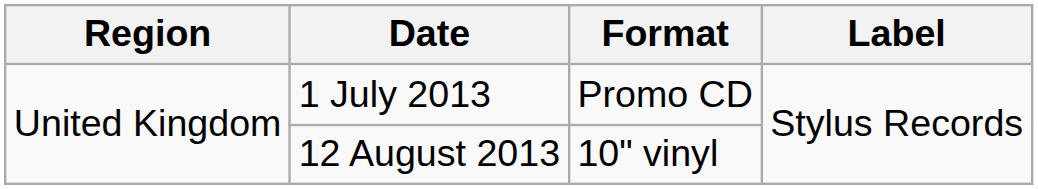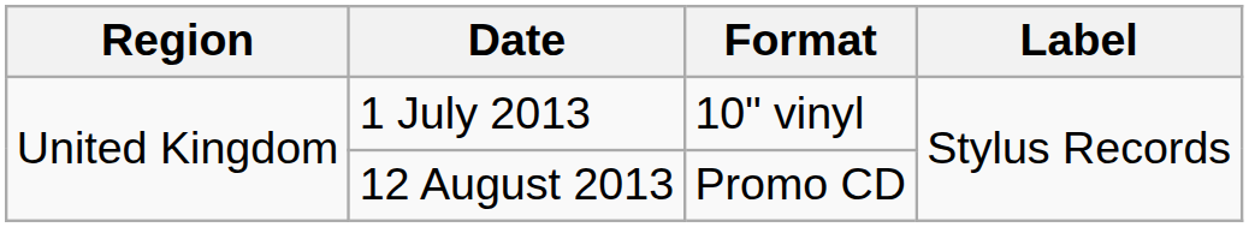 <table class="wikitable" border="1">
 <tr>
 <th>Region</th>
 <th>Date</th>
 <th>Format</th>
 <th>Label</th>
 </tr>
 <tr>
 <td rowspan="2">United Kingdom</td>
 <td>1 July 2013</td>
-<td>Promo CD</td>
+<td>10" vinyl</td>
 <td rowspan="2">Stylus Records</td>
 </tr>
 <tr>
 <td>12 August 2013</td>
-<td>10" vinyl</td>
+<td>Promo CD</td>
 </tr>
 </table>
